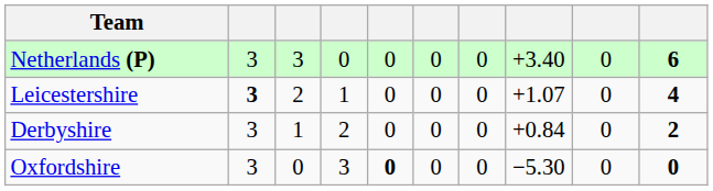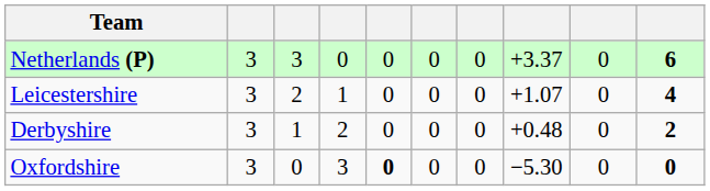 <table class="wikitable" style="text-align:center">
 <tr>
 <th width="150">Team</th>
 <th width="25"></th>
 <th width="25"></th>
 <th width="25"></th>
 <th width="25"></th>
 <th width="25"></th>
 <th width="25"></th>
 <th width="40"></th>
 <th width="40"></th>
 <th width="40"></th>
 </tr>
 <tr style="background:#cfc">
 <td style="text-align:left"><a href='#'>Netherlands</a> <strong>(P)</strong></td>
 <td>3</td>
 <td>3</td>
 <td>0</td>
 <td>0</td>
 <td>0</td>
 <td>0</td>
-<td>+3.40</td>
+<td>+3.37</td>
 <td>0</td>
 <td><strong>6</strong></td>
 </tr>
 <tr>
 <td style="text-align:left"><a href='#'>Leicestershire</a></td>
-<td><strong>3</strong></td>
+<td>3</td>
 <td>2</td>
 <td>1</td>
 <td>0</td>
 <td>0</td>
 <td>0</td>
 <td>+1.07</td>
 <td>0</td>
 <td><strong>4</strong></td>
 </tr>
 <tr>
 <td style="text-align:left"><a href='#'>Derbyshire</a></td>
 <td>3</td>
 <td>1</td>
 <td>2</td>
 <td>0</td>
 <td>0</td>
 <td>0</td>
-<td>+0.84</td>
+<td>+0.48</td>
 <td>0</td>
 <td><strong>2</strong></td>
 </tr>
 <tr>
 <td style="text-align:left"><a href='#'>Oxfordshire</a></td>
 <td>3</td>
 <td>0</td>
 <td>3</td>
 <td><strong>0</strong></td>
 <td>0</td>
 <td>0</td>
 <td>−5.30</td>
 <td>0</td>
 <td><strong>0</strong></td>
 </tr>
 </table>
